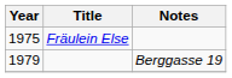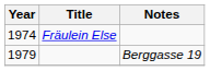 <table class="wikitable">
 <tr>
 <th>Year</th>
 <th>Title</th>
 <th>Notes</th>
 </tr>
 <tr>
-<td>1975</td>
+<td>1974</td>
 <td><em><a href='#'>Fräulein Else</a></em></td>
 <td></td>
 </tr>
 <tr>
 <td>1979</td>
 <td><em></em></td>
 <td> <em>Berggasse 19</em></td>
 </tr>
 <tr>
 </tr>
 </table>
